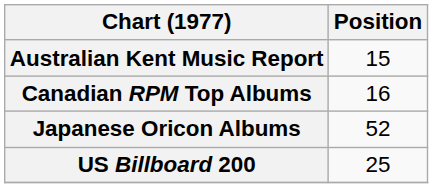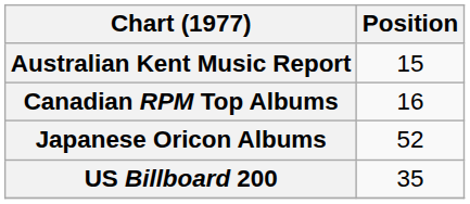 <table class="wikitable sortable plainrowheaders" style="text-align:center">
 <tr>
 <th scope="col">Chart (1977)</th>
 <th scope="col">Position</th>
 </tr>
 <tr>
 <th scope="row">Australian Kent Music Report</th>
 <td>15</td>
 </tr>
 <tr>
 <th scope="row">Canadian <em>RPM</em> Top Albums</th>
 <td>16</td>
 </tr>
 <tr>
 <th scope="row">Japanese Oricon Albums</th>
 <td>52</td>
 </tr>
 <tr>
 <th scope="row">US <em>Billboard</em> 200</th>
-<td>25</td>
+<td>35</td>
 </tr>
 <tr>
 </tr>
 </table>
